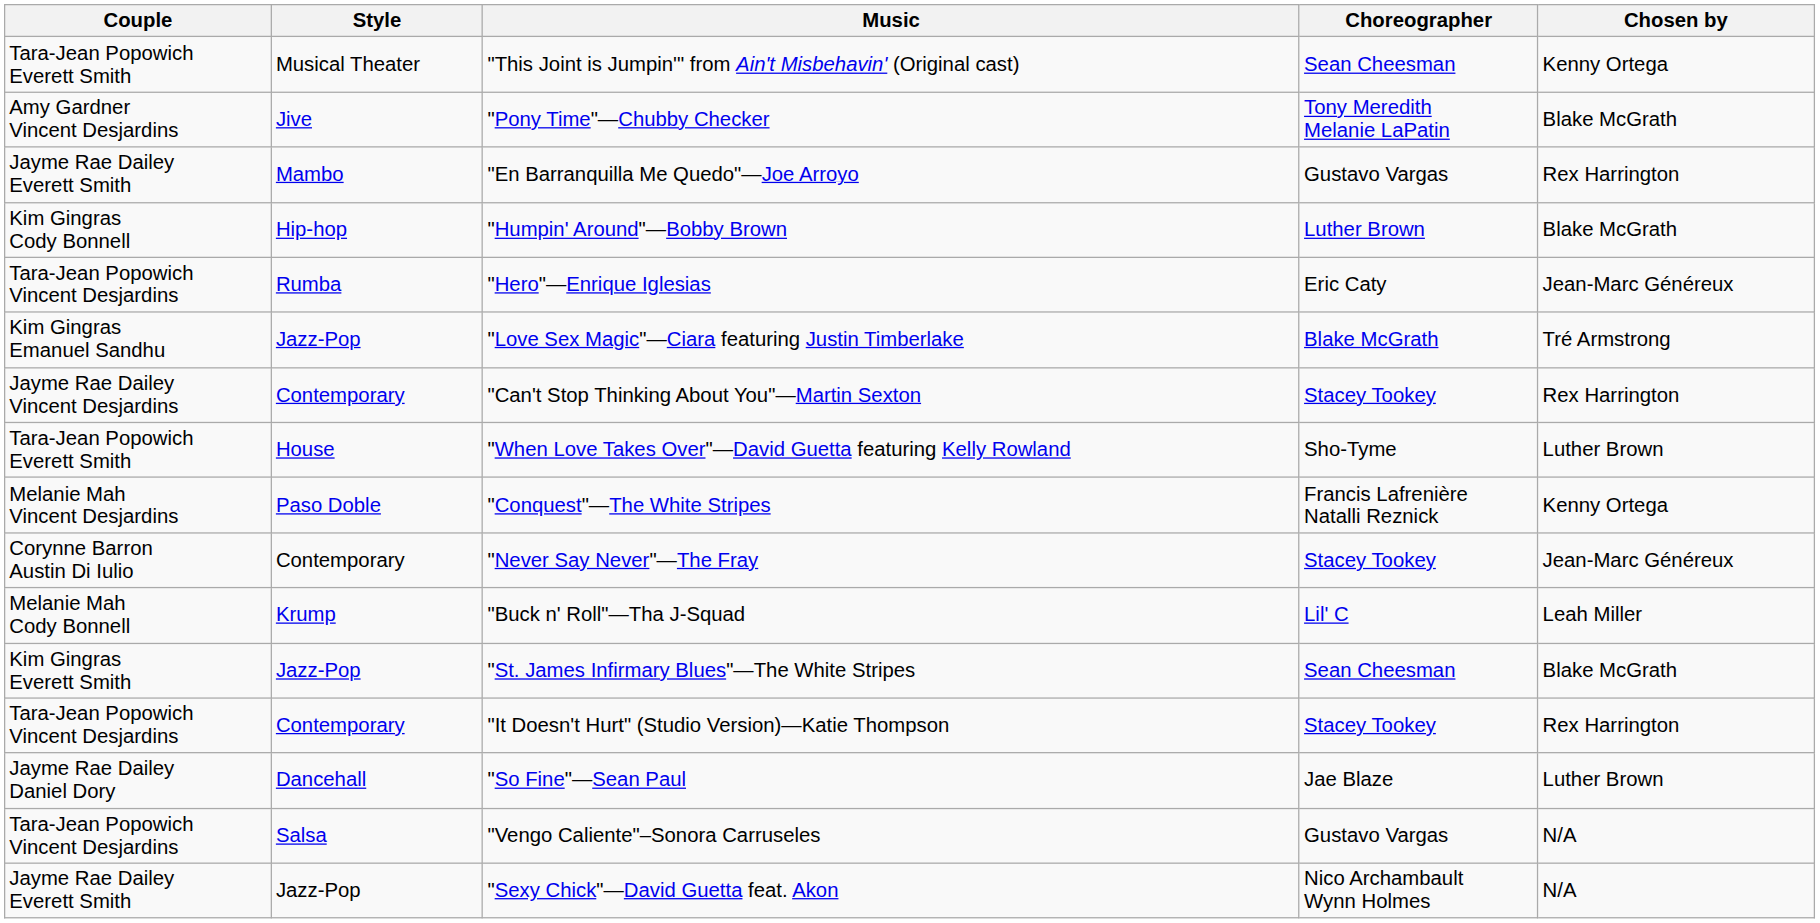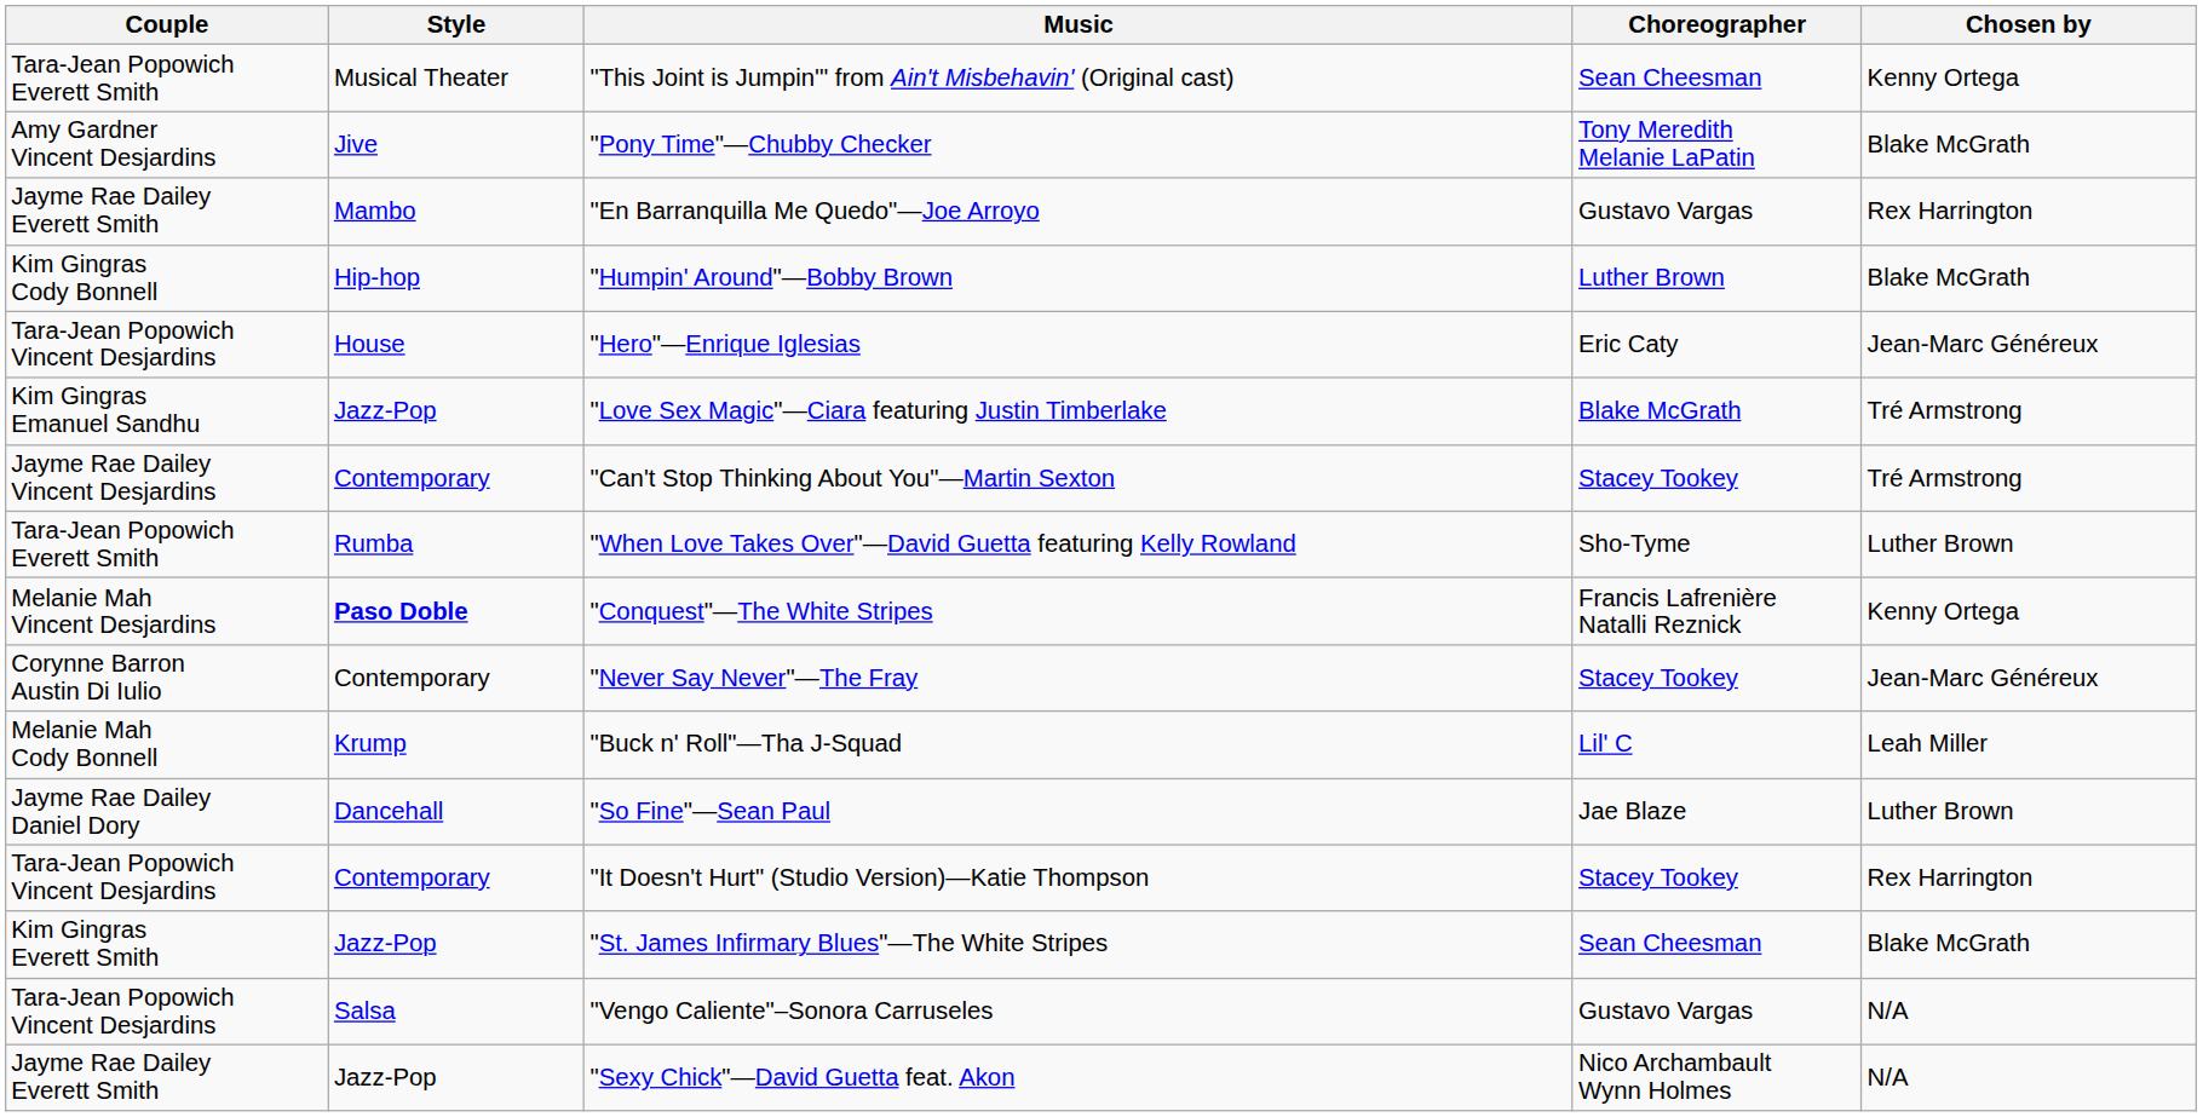 <table class="wikitable" width="90%">
 <tr>
 <th>Couple</th>
 <th>Style</th>
 <th>Music</th>
 <th>Choreographer</th>
 <th>Chosen by</th>
 </tr>
 <tr>
 <td>Tara-Jean Popowich<br>Everett Smith</td>
 <td>Musical Theater</td>
 <td>"This Joint is Jumpin'" from <em><a href='#'>Ain't Misbehavin'</a></em> (Original cast)</td>
 <td><a href='#'>Sean Cheesman</a></td>
 <td>Kenny Ortega</td>
 </tr>
 <tr>
 <td>Amy Gardner<br>Vincent Desjardins</td>
 <td><a href='#'>Jive</a></td>
 <td>"<a href='#'>Pony Time</a>"—<a href='#'>Chubby Checker</a></td>
 <td><a href='#'>Tony Meredith</a><br><a href='#'>Melanie LaPatin</a></td>
 <td>Blake McGrath</td>
 </tr>
 <tr>
 <td>Jayme Rae Dailey<br>Everett Smith</td>
 <td><a href='#'>Mambo</a></td>
 <td>"En Barranquilla Me Quedo"—<a href='#'>Joe Arroyo</a></td>
 <td>Gustavo Vargas</td>
 <td>Rex Harrington</td>
 </tr>
 <tr>
 <td>Kim Gingras<br>Cody Bonnell</td>
 <td><a href='#'>Hip-hop</a></td>
 <td>"<a href='#'>Humpin' Around</a>"—<a href='#'>Bobby Brown</a></td>
 <td><a href='#'>Luther Brown</a></td>
 <td>Blake McGrath</td>
 </tr>
 <tr>
 <td>Tara-Jean Popowich<br>Vincent Desjardins</td>
-<td><a href='#'>Rumba</a></td>
+<td><a href='#'>House</a></td>
 <td>"<a href='#'>Hero</a>"—<a href='#'>Enrique Iglesias</a></td>
 <td>Eric Caty</td>
 <td>Jean-Marc Généreux</td>
 </tr>
 <tr>
 <td>Kim Gingras<br>Emanuel Sandhu</td>
 <td><a href='#'>Jazz-Pop</a></td>
 <td>"<a href='#'>Love Sex Magic</a>"—<a href='#'>Ciara</a> featuring <a href='#'>Justin Timberlake</a></td>
 <td><a href='#'>Blake McGrath</a></td>
 <td>Tré Armstrong</td>
 </tr>
 <tr>
 <td>Jayme Rae Dailey<br>Vincent Desjardins</td>
 <td><a href='#'>Contemporary</a></td>
 <td>"Can't Stop Thinking About You"—<a href='#'>Martin Sexton</a></td>
 <td><a href='#'>Stacey Tookey</a></td>
-<td>Rex Harrington</td>
+<td>Tré Armstrong</td>
 </tr>
 <tr>
 <td>Tara-Jean Popowich<br>Everett Smith</td>
-<td><a href='#'>House</a></td>
+<td><a href='#'>Rumba</a></td>
 <td>"<a href='#'>When Love Takes Over</a>"—<a href='#'>David Guetta</a> featuring <a href='#'>Kelly Rowland</a></td>
 <td>Sho-Tyme</td>
 <td>Luther Brown</td>
 </tr>
 <tr>
 <td>Melanie Mah<br>Vincent Desjardins</td>
-<td><a href='#'>Paso Doble</a></td>
+<td><strong><a href='#'>Paso Doble</a></strong></td>
 <td>"<a href='#'>Conquest</a>"—<a href='#'>The White Stripes</a></td>
 <td>Francis Lafrenière<br>Natalli Reznick</td>
 <td>Kenny Ortega</td>
 </tr>
 <tr>
 <td>Corynne Barron<br>Austin Di Iulio</td>
 <td>Contemporary</td>
 <td>"<a href='#'>Never Say Never</a>"—<a href='#'>The Fray</a></td>
 <td><a href='#'>Stacey Tookey</a></td>
 <td>Jean-Marc Généreux</td>
 </tr>
 <tr>
 <td>Melanie Mah<br>Cody Bonnell</td>
 <td><a href='#'>Krump</a></td>
 <td>"Buck n' Roll"—Tha J-Squad</td>
 <td><a href='#'>Lil' C</a></td>
 <td>Leah Miller</td>
 </tr>
 <tr>
-<td>Kim Gingras<br>Everett Smith</td>
-<td><a href='#'>Jazz-Pop</a></td>
-<td>"<a href='#'>St. James Infirmary Blues</a>"—The White Stripes</td>
-<td><a href='#'>Sean Cheesman</a></td>
-<td>Blake McGrath</td>
+<td>Jayme Rae Dailey<br>Daniel Dory</td>
+<td><a href='#'>Dancehall</a></td>
+<td>"<a href='#'>So Fine</a>"—<a href='#'>Sean Paul</a></td>
+<td>Jae Blaze</td>
+<td>Luther Brown</td>
 </tr>
 <tr>
 <td>Tara-Jean Popowich<br>Vincent Desjardins</td>
 <td><a href='#'>Contemporary</a></td>
 <td>"It Doesn't Hurt" (Studio Version)—Katie Thompson</td>
 <td><a href='#'>Stacey Tookey</a></td>
 <td>Rex Harrington</td>
 </tr>
 <tr>
-<td>Jayme Rae Dailey<br>Daniel Dory</td>
-<td><a href='#'>Dancehall</a></td>
-<td>"<a href='#'>So Fine</a>"—<a href='#'>Sean Paul</a></td>
-<td>Jae Blaze</td>
-<td>Luther Brown</td>
+<td>Kim Gingras<br>Everett Smith</td>
+<td><a href='#'>Jazz-Pop</a></td>
+<td>"<a href='#'>St. James Infirmary Blues</a>"—The White Stripes</td>
+<td><a href='#'>Sean Cheesman</a></td>
+<td>Blake McGrath</td>
 </tr>
 <tr>
 <td>Tara-Jean Popowich<br>Vincent Desjardins</td>
 <td><a href='#'>Salsa</a></td>
 <td>"Vengo Caliente"–Sonora Carruseles</td>
 <td>Gustavo Vargas</td>
 <td>N/A</td>
 </tr>
 <tr>
 <td>Jayme Rae Dailey<br>Everett Smith</td>
 <td>Jazz-Pop</td>
 <td>"<a href='#'>Sexy Chick</a>"—<a href='#'>David Guetta</a> feat. <a href='#'>Akon</a></td>
 <td>Nico Archambault<br>Wynn Holmes</td>
 <td>N/A</td>
 </tr>
 </table>
